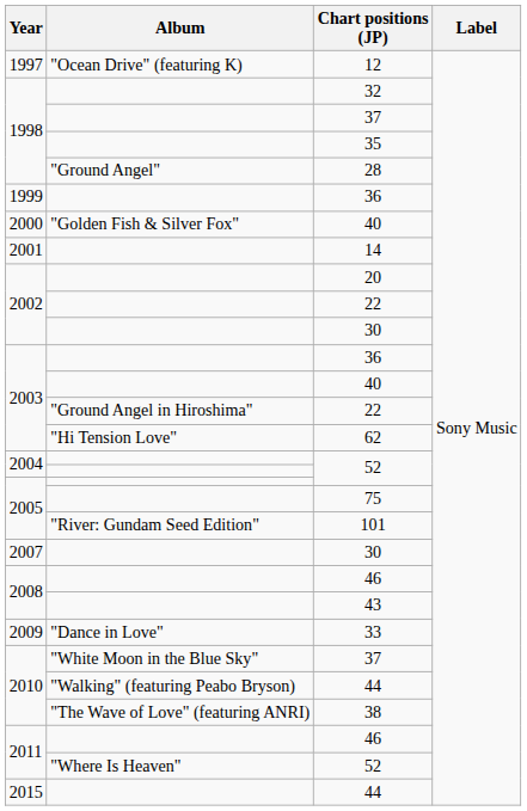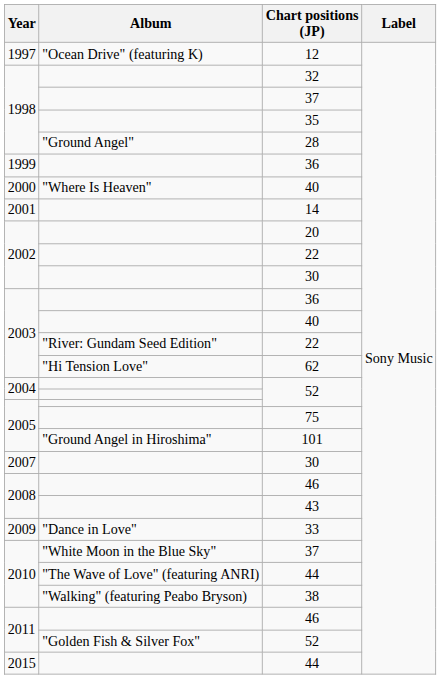 <table class="wikitable">
 <tr>
 <th>Year</th>
 <th>Album</th>
 <th>Chart positions<br>(JP)</th>
 <th>Label</th>
 </tr>
 <tr>
 <td>1997</td>
 <td>"Ocean Drive" (featuring K)</td>
 <td align="center">12</td>
 <td rowspan="31">Sony Music</td>
 </tr>
 <tr>
 <td rowspan="4">1998</td>
 <td></td>
 <td align="center">32</td>
 </tr>
 <tr>
 <td></td>
 <td align="center">37</td>
 </tr>
 <tr>
 <td></td>
 <td align="center">35</td>
 </tr>
 <tr>
 <td>"Ground Angel"</td>
 <td align="center">28</td>
 </tr>
 <tr>
 <td>1999</td>
 <td></td>
 <td align="center">36</td>
 </tr>
 <tr>
 <td>2000</td>
-<td>"Golden Fish & Silver Fox"</td>
+<td>"Where Is Heaven"</td>
 <td align="center">40</td>
 </tr>
 <tr>
 <td>2001</td>
 <td></td>
 <td align="center">14</td>
 </tr>
 <tr>
 <td rowspan="3">2002</td>
 <td></td>
 <td align="center">20</td>
 </tr>
 <tr>
 <td></td>
 <td align="center">22</td>
 </tr>
 <tr>
 <td></td>
 <td align="center">30</td>
 </tr>
 <tr>
 <td rowspan="4">2003</td>
 <td></td>
 <td align="center">36</td>
 </tr>
 <tr>
 <td></td>
 <td align="center">40</td>
 </tr>
 <tr>
-<td>"Ground Angel in Hiroshima"</td>
+<td>"River: Gundam Seed Edition"</td>
 <td align="center">22</td>
 </tr>
 <tr>
 <td>"Hi Tension Love"</td>
 <td align="center">62</td>
 </tr>
 <tr>
 <td rowspan="2">2004</td>
 <td></td>
 <td rowspan="3" align="center">52</td>
 </tr>
 <tr>
 <td></td>
 </tr>
 <tr>
 <td rowspan="3">2005</td>
 <td></td>
 </tr>
 <tr>
 <td></td>
 <td align="center">75</td>
 </tr>
 <tr>
-<td>"River: Gundam Seed Edition"</td>
+<td>"Ground Angel in Hiroshima"</td>
 <td align="center">101</td>
 </tr>
 <tr>
 <td>2007</td>
 <td></td>
 <td align="center">30</td>
 </tr>
 <tr>
 <td rowspan="2">2008</td>
 <td></td>
 <td align="center">46</td>
 </tr>
 <tr>
 <td></td>
 <td align="center">43</td>
 </tr>
 <tr>
 <td>2009</td>
 <td>"Dance in Love"</td>
 <td align="center">33</td>
 </tr>
 <tr>
 <td rowspan="3">2010</td>
 <td>"White Moon in the Blue Sky"</td>
 <td align="center">37</td>
 </tr>
 <tr>
-<td>"Walking" (featuring Peabo Bryson)</td>
+<td>"The Wave of Love" (featuring ANRI)</td>
 <td align="center">44</td>
 </tr>
 <tr>
-<td>"The Wave of Love" (featuring ANRI)</td>
+<td>"Walking" (featuring Peabo Bryson)</td>
 <td align="center">38</td>
 </tr>
 <tr>
 <td rowspan="2">2011</td>
 <td></td>
 <td align="center">46</td>
 </tr>
 <tr>
-<td>"Where Is Heaven"</td>
+<td>"Golden Fish & Silver Fox"</td>
 <td align="center">52</td>
 </tr>
 <tr>
 <td>2015</td>
 <td></td>
 <td align="center">44</td>
 </tr>
 </table>
